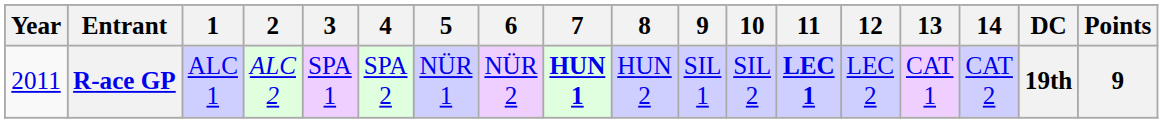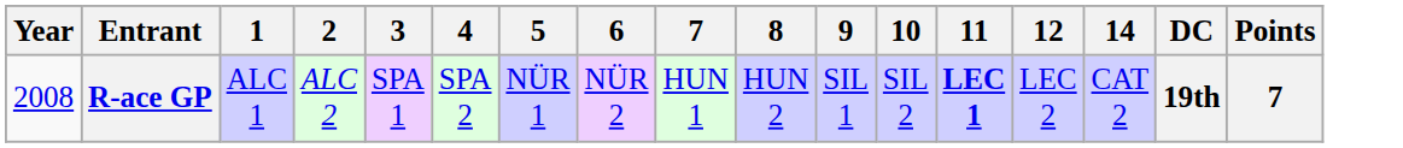 <table class="wikitable" style="text-align:center; font-size:85%">
 <tr>
 <th>Year</th>
 <th>Entrant</th>
 <th>1</th>
 <th>2</th>
 <th>3</th>
 <th>4</th>
 <th>5</th>
 <th>6</th>
 <th>7</th>
 <th>8</th>
 <th>9</th>
 <th>10</th>
 <th>11</th>
 <th>12</th>
-<th>13</th>
 <th>14</th>
 <th>DC</th>
 <th>Points</th>
 </tr>
 <tr>
-<td><a href='#'>2011</a></td>
+<td><a href='#'>2008</a></td>
 <th nowrap><a href='#'>R-ace GP</a></th>
 <td style="background:#cfcfff;"><a href='#'>ALC<br>1</a><br></td>
 <td style="background:#dfffdf;"><em><a href='#'>ALC<br>2</a></em><br></td>
 <td style="background:#efcfff;"><a href='#'>SPA<br>1</a><br></td>
 <td style="background:#dfffdf;"><a href='#'>SPA<br>2</a><br></td>
 <td style="background:#cfcfff;"><a href='#'>NÜR<br>1</a><br></td>
 <td style="background:#efcfff;"><a href='#'>NÜR<br>2</a><br></td>
-<td style="background:#dfffdf;"><strong><a href='#'>HUN<br>1</a><br></strong></td>
+<td style="background:#dfffdf;"><a href='#'>HUN<br>1</a><br></td>
 <td style="background:#cfcfff;"><a href='#'>HUN<br>2</a><br></td>
 <td style="background:#cfcfff;"><a href='#'>SIL<br>1</a><br></td>
 <td style="background:#cfcfff;"><a href='#'>SIL<br>2</a><br></td>
 <td style="background:#cfcfff;"><strong><a href='#'>LEC<br>1</a><br></strong></td>
 <td style="background:#cfcfff;"><a href='#'>LEC<br>2</a><br></td>
-<td style="background:#efcfff;"><a href='#'>CAT<br>1</a><br></td>
 <td style="background:#cfcfff;"><a href='#'>CAT<br>2</a><br></td>
 <th>19th</th>
-<th>9</th>
+<th>7</th>
 </tr>
 </table>
